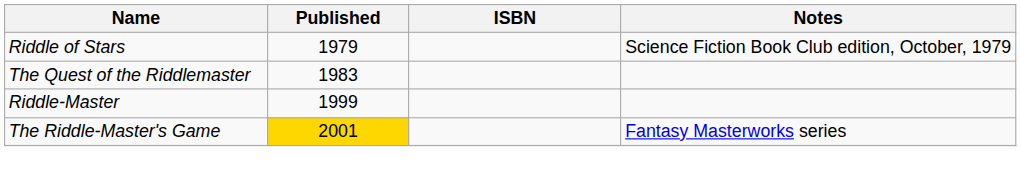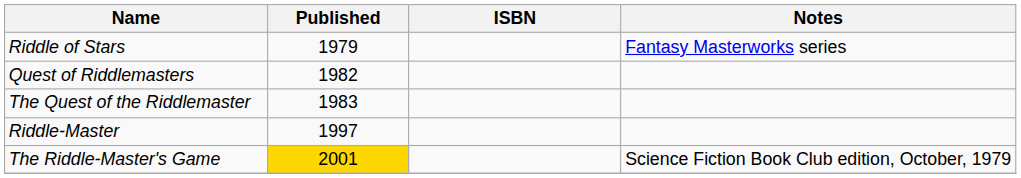 <table class="wikitable sortable" id="noveltable" border="1">
 <tr>
 <th Width=26%>Name</th>
 <th width=14%>Published</th>
 <th Width=21%>ISBN</th>
 <th>Notes</th>
 </tr>
 <tr>
 <td><em>Riddle of Stars</em></td>
 <td align="center">1979</td>
 <td align="center"></td>
-<td>Science Fiction Book Club edition, October, 1979</td>
+<td><a href='#'>Fantasy Masterworks</a> series</td>
+</tr>
+<tr>
+<td><em>Quest of Riddlemasters</em></td>
+<td align="center">1982</td>
+<td align="center"></td>
+<td></td>
 </tr>
 <tr>
 <td><em>The Quest of the Riddlemaster</em></td>
 <td align="center">1983</td>
 <td align="center"></td>
 <td></td>
 </tr>
 <tr>
 <td><em>Riddle-Master</em></td>
-<td align="center">1999</td>
+<td align="center">1997</td>
 <td align="center"></td>
 <td></td>
 </tr>
 <tr>
 <td><em>The Riddle-Master's Game</em></td>
 <td align="center" style="background: gold;">2001</td>
 <td align="center"></td>
-<td><a href='#'>Fantasy Masterworks</a> series</td>
+<td>Science Fiction Book Club edition, October, 1979</td>
 </tr>
 <tr>
 </tr>
 </table>
